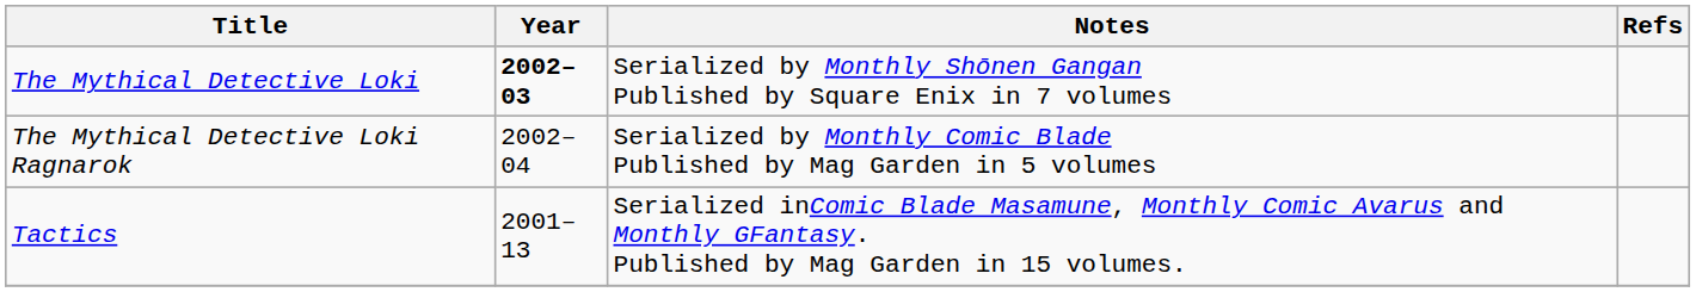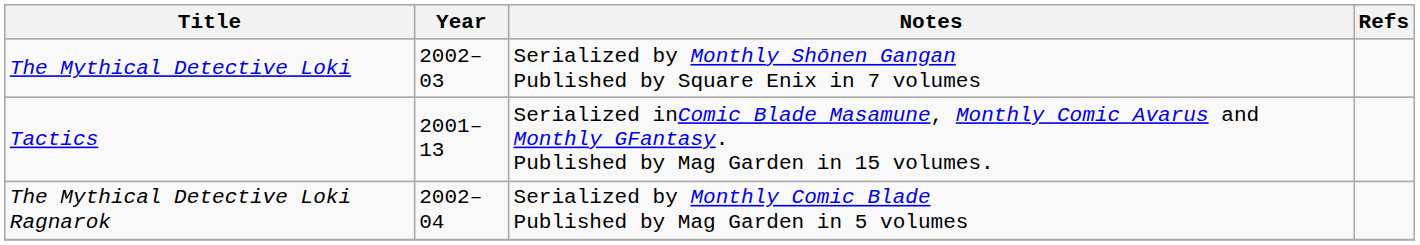 <table class="wikitable sortable">
 <tr>
 <th>Title</th>
 <th>Year</th>
 <th>Notes</th>
 <th>Refs</th>
 </tr>
 <tr>
 <td><em><a href='#'>The Mythical Detective Loki</a></em></td>
-<td><strong>2002–03</strong></td>
+<td>2002–03</td>
 <td>Serialized by <em><a href='#'>Monthly Shōnen Gangan</a></em><br>Published by Square Enix in 7 volumes</td>
+<td></td>
+</tr>
+<tr>
+<td><em><a href='#'>Tactics</a></em></td>
+<td>2001–13</td>
+<td>Serialized in<em><a href='#'>Comic Blade Masamune</a></em>, <em><a href='#'>Monthly Comic Avarus</a></em> and <em><a href='#'>Monthly GFantasy</a></em>.<br>Published by Mag Garden in 15 volumes.</td>
 <td></td>
 </tr>
 <tr>
 <td><em>The Mythical Detective Loki Ragnarok</em></td>
 <td>2002–04</td>
 <td>Serialized by <em><a href='#'>Monthly Comic Blade</a></em><br>Published by Mag Garden in 5 volumes</td>
 <td></td>
 </tr>
 <tr>
-<td><em><a href='#'>Tactics</a></em></td>
-<td>2001–13</td>
-<td>Serialized in<em><a href='#'>Comic Blade Masamune</a></em>, <em><a href='#'>Monthly Comic Avarus</a></em> and <em><a href='#'>Monthly GFantasy</a></em>.<br>Published by Mag Garden in 15 volumes.</td>
-<td></td>
-</tr>
-<tr>
 </tr>
 </table>
